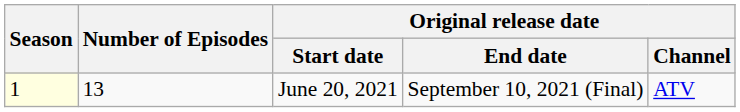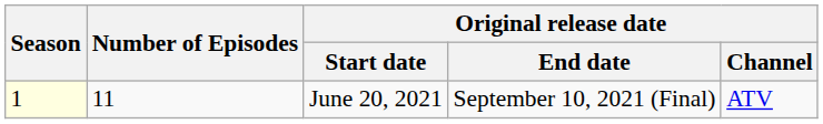 <table class="wikitable">
 <tr>
 <th rowspan="2">Season</th>
 <th rowspan="2">Number of Episodes</th>
 <th colspan="3">Original release date</th>
 </tr>
 <tr>
 <th>Start date</th>
 <th>End date</th>
 <th>Channel</th>
 </tr>
 <tr>
 <td style="background: lightyellow;">1</td>
-<td>13</td>
+<td>11</td>
 <td>June 20, 2021</td>
 <td>September 10, 2021 (Final)</td>
 <td><a href='#'>ATV</a></td>
 </tr>
 </table>
